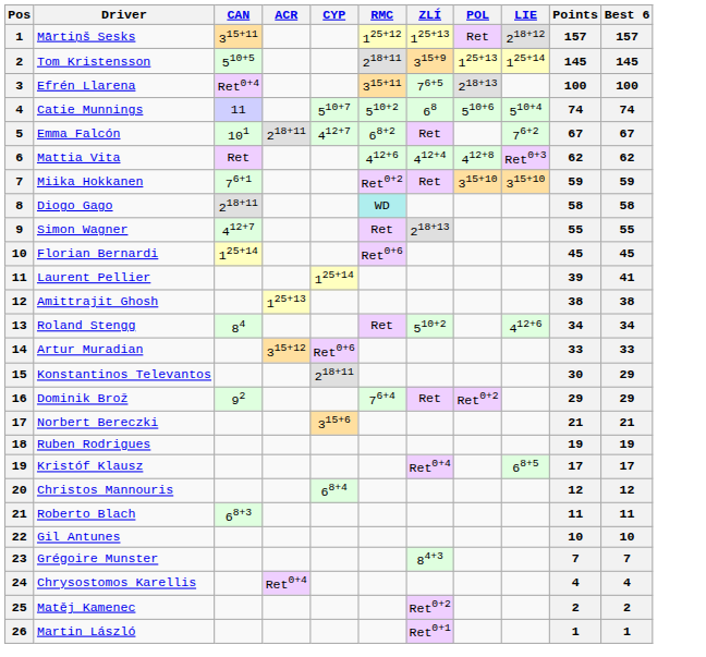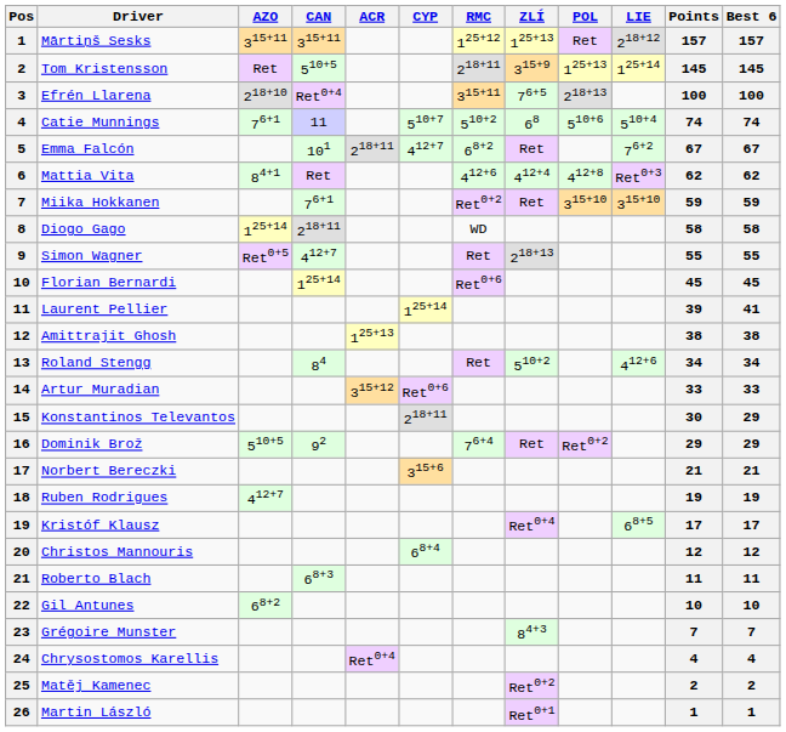 <table class="wikitable" style="font-size: 85%; text-align: center;">
 <tr valign="top">
 <th valign="middle">Pos</th>
 <th valign="middle">Driver</th>
+<th><a href='#'>AZO</a><br></th>
 <th><a href='#'>CAN</a><br></th>
 <th><a href='#'>ACR</a><br></th>
 <th><a href='#'>CYP</a><br></th>
 <th><a href='#'>RMC</a><br></th>
 <th><a href='#'>ZLÍ</a><br></th>
 <th><a href='#'>POL</a><br></th>
 <th><a href='#'>LIE</a><br></th>
 <th valign="middle">Points</th>
 <th valign="middle">Best 6</th>
 </tr>
 <tr>
 <th>1</th>
 <td align=left> <a href='#'>Mārtiņš Sesks</a></td>
 <td style="background:#ffdf9f;">3<sup>15+11</sup></td>
+<td style="background:#ffdf9f;">3<sup>15+11</sup></td>
 <td></td>
 <td></td>
 <td style="background:#ffffbf;">1<sup>25+12</sup></td>
 <td style="background:#ffffbf;">1<sup>25+13</sup></td>
 <td style="background:#efcfff;">Ret</td>
 <td style="background:#dfdfdf;">2<sup>18+12</sup></td>
 <th>157</th>
 <th>157</th>
 </tr>
 <tr>
 <th>2</th>
 <td align=left> <a href='#'>Tom Kristensson</a></td>
+<td style="background:#efcfff;">Ret</td>
 <td style="background:#dfffdf;">5<sup>10+5</sup></td>
 <td></td>
 <td></td>
 <td style="background:#dfdfdf;">2<sup>18+11</sup></td>
 <td style="background:#ffdf9f;">3<sup>15+9</sup></td>
 <td style="background:#ffffbf;">1<sup>25+13</sup></td>
 <td style="background:#ffffbf;">1<sup>25+14</sup></td>
 <th>145</th>
 <th>145</th>
 </tr>
 <tr>
 <th>3</th>
 <td align=left> <a href='#'>Efrén Llarena</a></td>
+<td style="background:#dfdfdf;">2<sup>18+10</sup></td>
 <td style="background:#efcfff;">Ret<sup>0+4</sup></td>
 <td></td>
 <td></td>
 <td style="background:#ffdf9f;">3<sup>15+11</sup></td>
 <td style="background:#dfffdf;">7<sup>6+5</sup></td>
 <td style="background:#dfdfdf;">2<sup>18+13</sup></td>
 <td></td>
 <th>100</th>
 <th>100</th>
 </tr>
 <tr>
 <th>4</th>
 <td align=left> <a href='#'>Catie Munnings</a></td>
+<td style="background:#dfffdf;">7<sup>6+1</sup></td>
 <td style="background:#cfcfff;">11</td>
 <td></td>
 <td style="background:#dfffdf;">5<sup>10+7</sup></td>
 <td style="background:#dfffdf;">5<sup>10+2</sup></td>
 <td style="background:#dfffdf;">6<sup>8</sup></td>
 <td style="background:#dfffdf;">5<sup>10+6</sup></td>
 <td style="background:#dfffdf;">5<sup>10+4</sup></td>
 <th>74</th>
 <th>74</th>
 </tr>
 <tr>
 <th>5</th>
 <td align=left> <a href='#'>Emma Falcón</a></td>
+<td></td>
 <td style="background:#dfffdf;">10<sup>1</sup></td>
 <td style="background:#dfdfdf;">2<sup>18+11</sup></td>
 <td style="background:#dfffdf;">4<sup>12+7</sup></td>
 <td style="background:#dfffdf;">6<sup>8+2</sup></td>
 <td style="background:#efcfff;">Ret</td>
 <td></td>
 <td style="background:#dfffdf;">7<sup>6+2</sup></td>
 <th>67</th>
 <th>67</th>
 </tr>
 <tr>
 <th>6</th>
 <td align=left> <a href='#'>Mattia Vita</a></td>
+<td style="background:#dfffdf;">8<sup>4+1</sup></td>
 <td style="background:#efcfff;">Ret</td>
 <td></td>
 <td></td>
 <td style="background:#dfffdf;">4<sup>12+6</sup></td>
 <td style="background:#dfffdf;">4<sup>12+4</sup></td>
 <td style="background:#dfffdf;">4<sup>12+8</sup></td>
 <td style="background:#efcfff;">Ret<sup>0+3</sup></td>
 <th>62</th>
 <th>62</th>
 </tr>
 <tr>
 <th>7</th>
 <td align=left> <a href='#'>Miika Hokkanen</a></td>
+<td></td>
 <td style="background:#dfffdf;">7<sup>6+1</sup></td>
 <td></td>
 <td></td>
 <td style="background:#efcfff;">Ret<sup>0+2</sup></td>
 <td style="background:#efcfff;">Ret</td>
 <td style="background:#ffdf9f;">3<sup>15+10</sup></td>
 <td style="background:#ffdf9f;">3<sup>15+10</sup></td>
 <th>59</th>
 <th>59</th>
 </tr>
 <tr>
 <th>8</th>
 <td align=left> <a href='#'>Diogo Gago</a></td>
+<td style="background:#ffffbf;">1<sup>25+14</sup></td>
 <td style="background:#dfdfdf;">2<sup>18+11</sup></td>
 <td></td>
 <td></td>
-<td style="background: paleturquoise;">WD</td>
+<td>WD</td>
 <td></td>
 <td></td>
 <td></td>
 <th>58</th>
 <th>58</th>
 </tr>
 <tr>
 <th>9</th>
 <td align=left> <a href='#'>Simon Wagner</a></td>
+<td style="background:#efcfff;">Ret<sup>0+5</sup></td>
 <td style="background:#dfffdf;">4<sup>12+7</sup></td>
 <td></td>
 <td></td>
 <td style="background:#efcfff;">Ret</td>
 <td style="background:#dfdfdf;">2<sup>18+13</sup></td>
 <td></td>
 <td></td>
 <th>55</th>
 <th>55</th>
 </tr>
 <tr>
 <th>10</th>
 <td align=left> <a href='#'>Florian Bernardi</a></td>
+<td></td>
 <td style="background:#ffffbf;">1<sup>25+14</sup></td>
 <td></td>
 <td></td>
 <td style="background:#efcfff;">Ret<sup>0+6</sup></td>
 <td></td>
 <td></td>
 <td></td>
 <th>45</th>
 <th>45</th>
 </tr>
 <tr>
 <th>11</th>
 <td align=left> <a href='#'>Laurent Pellier</a></td>
 <td></td>
 <td></td>
+<td></td>
 <td style="background:#ffffbf;">1<sup>25+14</sup></td>
 <td></td>
 <td></td>
 <td></td>
 <td></td>
 <th>39</th>
 <th>41</th>
 </tr>
 <tr>
 <th>12</th>
 <td align=left> <a href='#'>Amittrajit Ghosh</a></td>
+<td></td>
 <td></td>
 <td style="background:#ffffbf;">1<sup>25+13</sup></td>
 <td></td>
 <td></td>
 <td></td>
 <td></td>
 <td></td>
 <th>38</th>
 <th>38</th>
 </tr>
 <tr>
 <th>13</th>
 <td align=left> <a href='#'>Roland Stengg</a></td>
+<td></td>
 <td style="background:#dfffdf;">8<sup>4</sup></td>
 <td></td>
 <td></td>
 <td style="background:#efcfff;">Ret</td>
 <td style="background:#dfffdf;">5<sup>10+2</sup></td>
 <td></td>
 <td style="background:#dfffdf;">4<sup>12+6</sup></td>
 <th>34</th>
 <th>34</th>
 </tr>
 <tr>
 <th>14</th>
 <td align=left> <a href='#'>Artur Muradian</a></td>
+<td></td>
 <td></td>
 <td style="background:#ffdf9f;">3<sup>15+12</sup></td>
 <td style="background:#efcfff;">Ret<sup>0+6</sup></td>
 <td></td>
 <td></td>
 <td></td>
 <td></td>
 <th>33</th>
 <th>33</th>
 </tr>
 <tr>
 <th>15</th>
 <td align=left> <a href='#'>Konstantinos Televantos</a></td>
 <td></td>
 <td></td>
+<td></td>
 <td style="background:#dfdfdf;">2<sup>18+11</sup></td>
 <td></td>
 <td></td>
 <td></td>
 <td></td>
 <th>30</th>
 <th>29</th>
 </tr>
 <tr>
 <th>16</th>
 <td align=left> <a href='#'>Dominik Brož</a></td>
+<td style="background:#dfffdf;">5<sup>10+5</sup></td>
 <td style="background:#dfffdf;">9<sup>2</sup></td>
 <td></td>
 <td></td>
 <td style="background:#dfffdf;">7<sup>6+4</sup></td>
 <td style="background:#efcfff;">Ret</td>
 <td style="background:#efcfff;">Ret<sup>0+2</sup></td>
 <td></td>
 <th>29</th>
 <th>29</th>
 </tr>
 <tr>
 <th>17</th>
 <td align=left> <a href='#'>Norbert Bereczki</a></td>
 <td></td>
 <td></td>
+<td></td>
 <td style="background:#ffdf9f;">3<sup>15+6</sup></td>
 <td></td>
 <td></td>
 <td></td>
 <td></td>
 <th>21</th>
 <th>21</th>
 </tr>
 <tr>
 <th>18</th>
 <td align=left> <a href='#'>Ruben Rodrigues</a></td>
+<td style="background:#dfffdf;">4<sup>12+7</sup></td>
 <td></td>
 <td></td>
 <td></td>
 <td></td>
 <td></td>
 <td></td>
 <td></td>
 <th>19</th>
 <th>19</th>
 </tr>
 <tr>
 <th>19</th>
 <td align=left> <a href='#'>Kristóf Klausz</a></td>
 <td></td>
 <td></td>
 <td></td>
 <td></td>
+<td></td>
 <td style="background:#efcfff;">Ret<sup>0+4</sup></td>
 <td></td>
 <td style="background:#dfffdf;">6<sup>8+5</sup></td>
 <th>17</th>
 <th>17</th>
 </tr>
 <tr>
 <th>20</th>
 <td align=left> <a href='#'>Christos Mannouris</a></td>
+<td></td>
 <td></td>
 <td></td>
 <td style="background:#dfffdf;">6<sup>8+4</sup></td>
 <td></td>
 <td></td>
 <td></td>
 <td></td>
 <th>12</th>
 <th>12</th>
 </tr>
 <tr>
 <th>21</th>
 <td align=left> <a href='#'>Roberto Blach</a></td>
+<td></td>
 <td style="background:#dfffdf;">6<sup>8+3</sup></td>
 <td></td>
 <td></td>
 <td></td>
 <td></td>
 <td></td>
 <td></td>
 <th>11</th>
 <th>11</th>
 </tr>
 <tr>
 <th>22</th>
 <td align=left> <a href='#'>Gil Antunes</a></td>
+<td style="background:#dfffdf;">6<sup>8+2</sup></td>
 <td></td>
 <td></td>
 <td></td>
 <td></td>
 <td></td>
 <td></td>
 <td></td>
 <th>10</th>
 <th>10</th>
 </tr>
 <tr>
 <th>23</th>
 <td align=left> <a href='#'>Grégoire Munster</a></td>
 <td></td>
 <td></td>
 <td></td>
 <td></td>
+<td></td>
 <td style="background:#dfffdf;">8<sup>4+3</sup></td>
 <td></td>
 <td></td>
 <th>7</th>
 <th>7</th>
 </tr>
 <tr>
 <th>24</th>
 <td align=left> <a href='#'>Chrysostomos Karellis</a></td>
+<td></td>
 <td></td>
 <td style="background:#efcfff;">Ret<sup>0+4</sup></td>
 <td></td>
 <td></td>
 <td></td>
 <td></td>
 <td></td>
 <th>4</th>
 <th>4</th>
 </tr>
 <tr>
 <th>25</th>
 <td align=left> <a href='#'>Matěj Kamenec</a></td>
 <td></td>
 <td></td>
 <td></td>
 <td></td>
+<td></td>
 <td style="background:#efcfff;">Ret<sup>0+2</sup></td>
 <td></td>
 <td></td>
 <th>2</th>
 <th>2</th>
 </tr>
 <tr>
 <th>26</th>
 <td align=left> <a href='#'>Martin László</a></td>
 <td></td>
 <td></td>
 <td></td>
 <td></td>
+<td></td>
 <td style="background:#efcfff;">Ret<sup>0+1</sup></td>
 <td></td>
 <td></td>
 <th>1</th>
 <th>1</th>
 </tr>
 </table>
